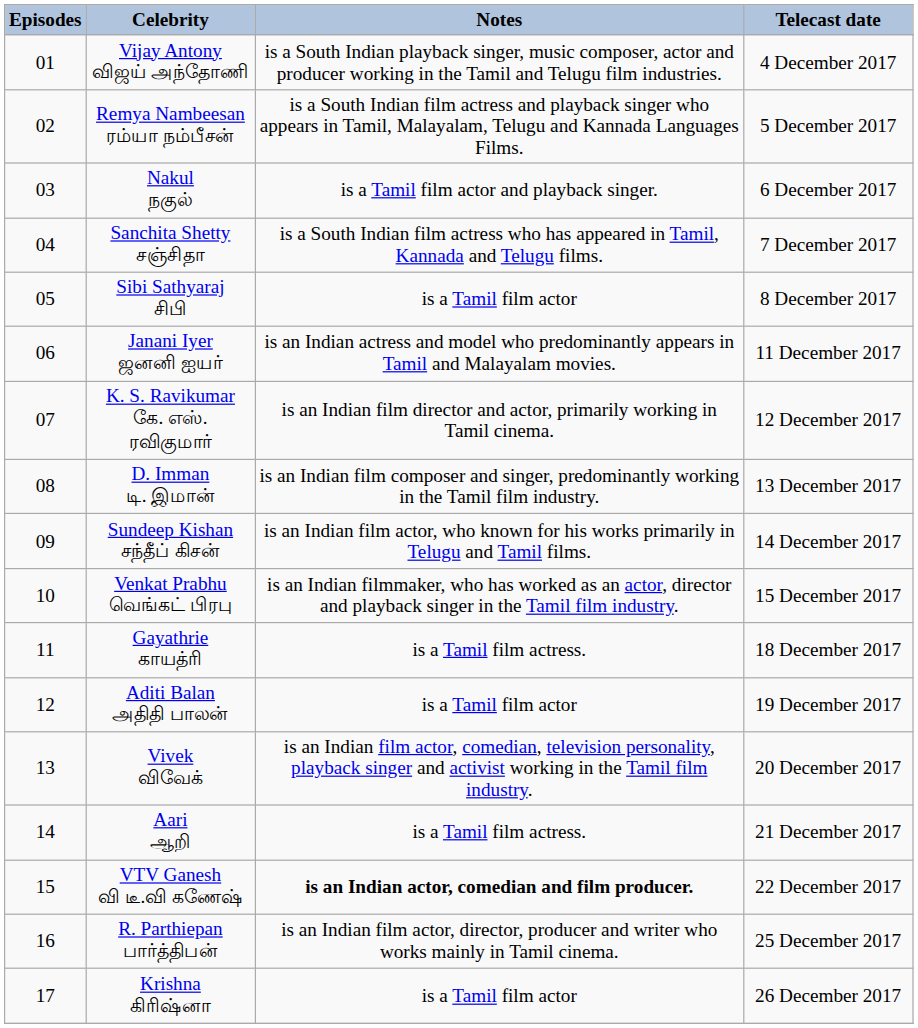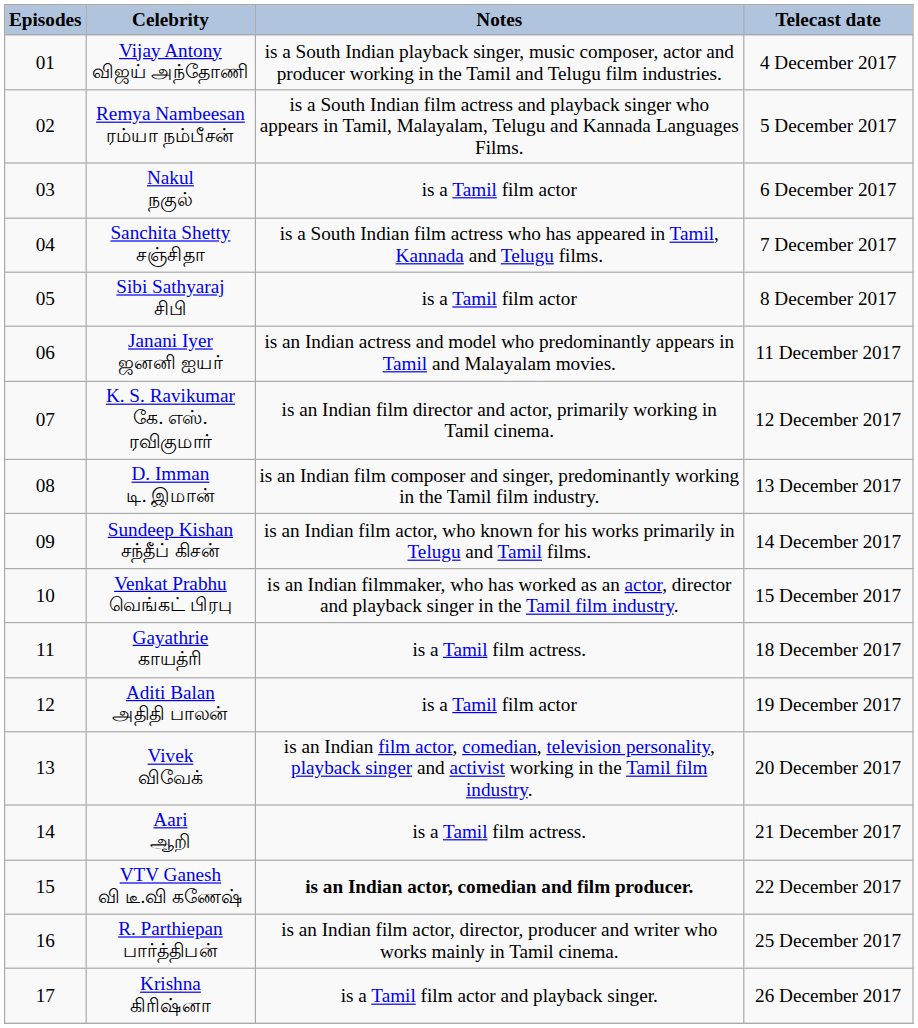 <table class="wikitable" style="text-align:center;">
 <tr>
 <th style="width:20pt; background:LightSteelBlue;">Episodes</th>
 <th style="width:100pt; background:LightSteelBlue;">Celebrity</th>
 <th style="width:300pt; background:LightSteelBlue;">Notes</th>
 <th style="width:100pt; background:LightSteelBlue;">Telecast date</th>
 </tr>
 <tr>
 </tr>
 <tr>
 <td>01</td>
 <td><a href='#'>Vijay Antony</a> <br> விஜய் அந்தோணி</td>
 <td>is a South Indian playback singer, music composer, actor and producer working in the Tamil and Telugu film industries.</td>
 <td>4 December 2017</td>
 </tr>
 <tr>
 <td>02</td>
 <td><a href='#'>Remya Nambeesan</a> <br> ரம்யா நம்பீசன்</td>
 <td>is a South Indian film actress and playback singer who appears in Tamil, Malayalam, Telugu and Kannada Languages Films.</td>
 <td>5 December 2017</td>
 </tr>
 <tr>
 <td>03</td>
 <td><a href='#'>Nakul</a> <br> நகுல்</td>
-<td>is a <a href='#'>Tamil</a> film actor and playback singer.</td>
+<td>is a <a href='#'>Tamil</a> film actor</td>
 <td>6 December 2017</td>
 </tr>
 <tr>
 <td>04</td>
 <td><a href='#'>Sanchita Shetty</a> <br> சஞ்சிதா</td>
 <td>is a South Indian film actress who has appeared in <a href='#'>Tamil</a>, <a href='#'>Kannada</a> and <a href='#'>Telugu</a> films.</td>
 <td>7 December 2017</td>
 </tr>
 <tr>
 <td>05</td>
 <td><a href='#'>Sibi Sathyaraj</a> <br> சிபி</td>
 <td>is a <a href='#'>Tamil</a> film actor</td>
 <td>8 December 2017</td>
 </tr>
 <tr>
 <td>06</td>
 <td><a href='#'>Janani Iyer</a> <br> ஜனனி ஐயர்</td>
 <td>is an Indian actress and model who predominantly appears in <a href='#'>Tamil</a> and Malayalam movies.</td>
 <td>11 December 2017</td>
 </tr>
 <tr>
 <td>07</td>
 <td><a href='#'>K. S. Ravikumar</a> <br> கே. எஸ். ரவிகுமார்</td>
 <td>is an Indian film director and actor, primarily working in Tamil cinema.</td>
 <td>12 December 2017</td>
 </tr>
 <tr>
 <td>08</td>
 <td><a href='#'>D. Imman</a> <br> டி. இமான்</td>
 <td>is an Indian film composer and singer, predominantly working in the Tamil film industry.</td>
 <td>13 December 2017</td>
 </tr>
 <tr>
 <td>09</td>
 <td><a href='#'>Sundeep Kishan</a> <br> சந்தீப் கிசன்</td>
 <td>is an Indian film actor, who known for his works primarily in <a href='#'>Telugu</a> and <a href='#'>Tamil</a> films.</td>
 <td>14 December 2017</td>
 </tr>
 <tr>
 <td>10</td>
 <td><a href='#'>Venkat Prabhu</a> <br> வெங்கட் பிரபு</td>
 <td>is an Indian filmmaker, who has worked as an <a href='#'>actor</a>, director and playback singer in the <a href='#'>Tamil film industry</a>.</td>
 <td>15 December 2017</td>
 </tr>
 <tr>
 <td>11</td>
 <td><a href='#'>Gayathrie</a> <br> காயத்ரி</td>
 <td>is a <a href='#'>Tamil</a> film actress.</td>
 <td>18 December 2017</td>
 </tr>
 <tr>
 <td>12</td>
 <td><a href='#'>Aditi Balan</a> <br> அதிதி பாலன்</td>
 <td>is a <a href='#'>Tamil</a> film actor</td>
 <td>19 December 2017</td>
 </tr>
 <tr>
 <td>13</td>
 <td><a href='#'>Vivek</a> <br> விவேக்</td>
 <td>is an Indian <a href='#'>film actor</a>, <a href='#'>comedian</a>, <a href='#'>television personality</a>, <a href='#'>playback singer</a> and <a href='#'>activist</a> working in the <a href='#'>Tamil film industry</a>.</td>
 <td>20 December 2017</td>
 </tr>
 <tr>
 <td>14</td>
 <td><a href='#'>Aari</a> <br> ஆறி</td>
 <td>is a <a href='#'>Tamil</a> film actress.</td>
 <td>21 December 2017</td>
 </tr>
 <tr>
 <td>15</td>
 <td><a href='#'>VTV Ganesh</a> <br> வி டீ.வி கணேஷ்</td>
 <td><strong>is an Indian actor, comedian and film producer.</strong></td>
 <td>22 December 2017</td>
 </tr>
 <tr>
 <td>16</td>
 <td><a href='#'>R. Parthiepan</a> <br> பார்த்திபன்</td>
 <td>is an Indian film actor, director, producer and writer who works mainly in Tamil cinema.</td>
 <td>25 December 2017</td>
 </tr>
 <tr>
 <td>17</td>
 <td><a href='#'>Krishna</a> <br> கிரிஷ்னா</td>
-<td>is a <a href='#'>Tamil</a> film actor</td>
+<td>is a <a href='#'>Tamil</a> film actor and playback singer.</td>
 <td>26 December 2017</td>
 </tr>
 <tr>
 </tr>
 </table>
